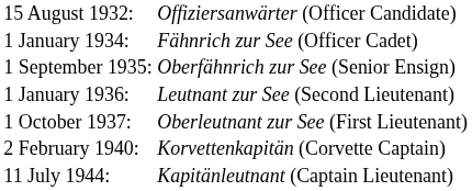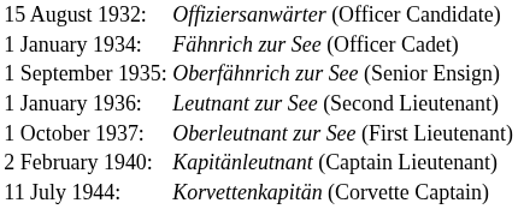 <table style="background: transparent;">
 <tr>
 <td>15 August 1932:</td>
 <td><em>Offiziersanwärter</em> (Officer Candidate)</td>
 </tr>
 <tr>
 <td>1 January 1934:</td>
 <td><em>Fähnrich zur See</em> (Officer Cadet)</td>
 </tr>
 <tr>
 <td>1 September 1935:</td>
 <td><em>Oberfähnrich zur See</em> (Senior Ensign)</td>
 </tr>
 <tr>
 <td>1 January 1936:</td>
 <td><em>Leutnant zur See</em> (Second Lieutenant)</td>
 </tr>
 <tr>
 <td>1 October 1937:</td>
 <td><em>Oberleutnant zur See</em> (First Lieutenant)</td>
 </tr>
 <tr>
 <td>2 February 1940:</td>
-<td><em>Korvettenkapitän</em> (Corvette Captain)</td>
+<td><em>Kapitänleutnant</em> (Captain Lieutenant)</td>
 </tr>
 <tr>
 <td>11 July 1944:</td>
-<td><em>Kapitänleutnant</em> (Captain Lieutenant)</td>
+<td><em>Korvettenkapitän</em> (Corvette Captain)</td>
 </tr>
 </table>
